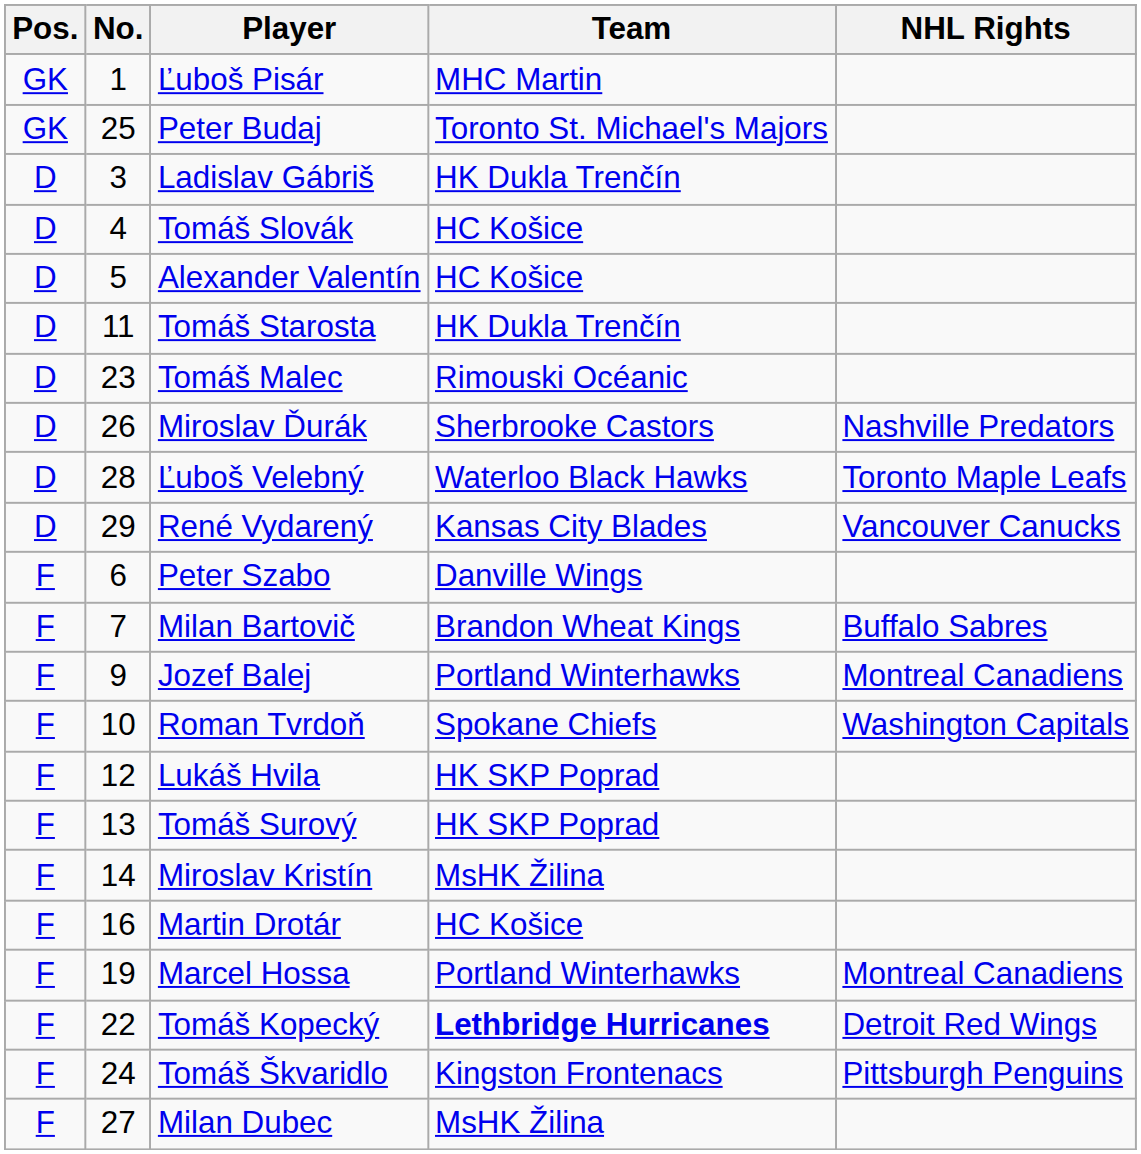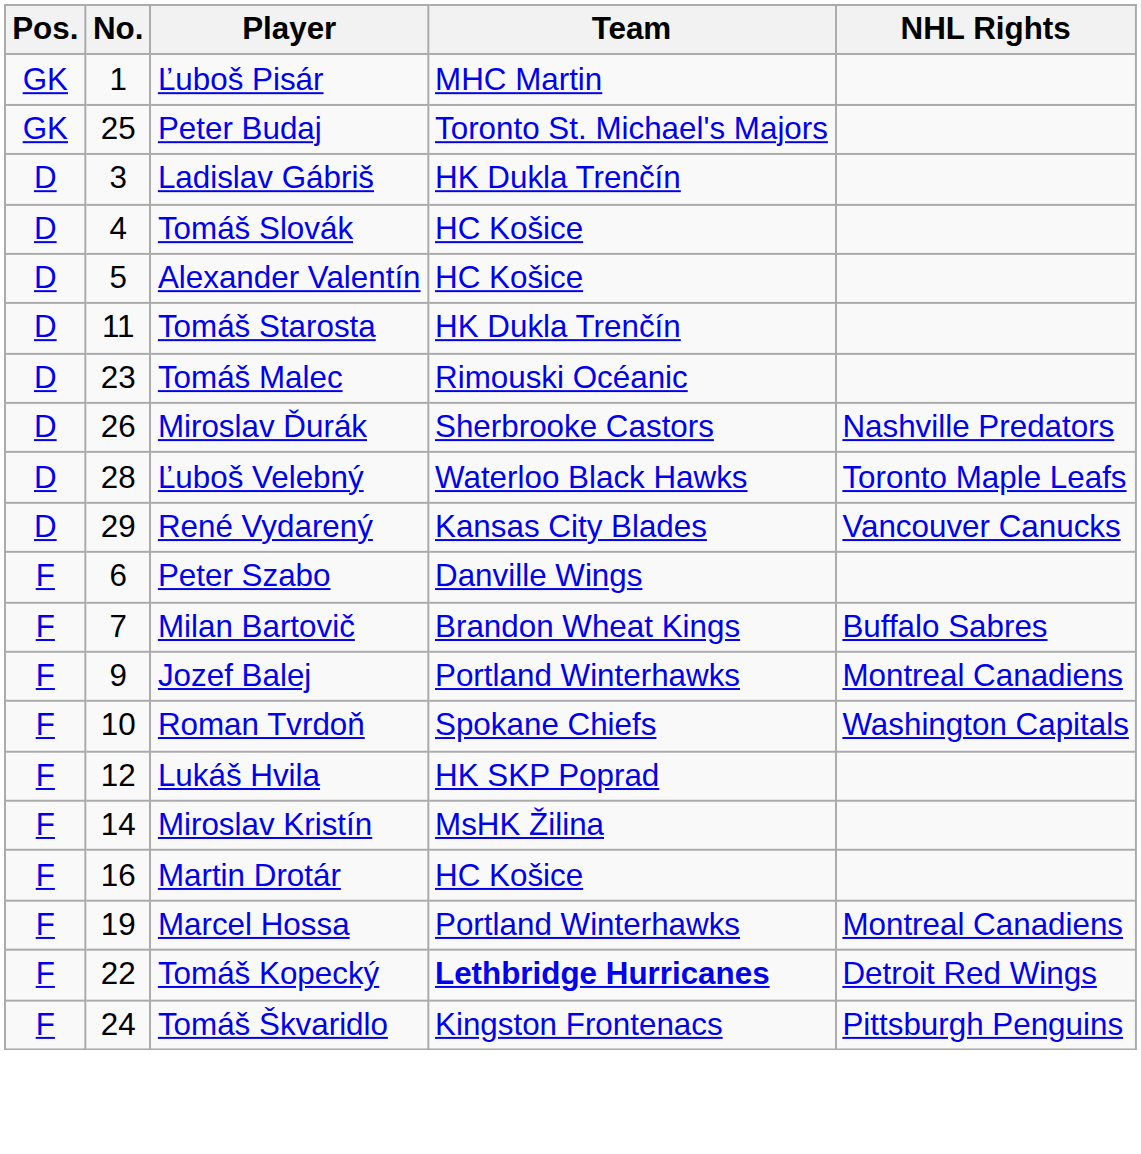 <table class="wikitable sortable">
 <tr>
 <th>Pos.</th>
 <th>No.</th>
 <th>Player</th>
 <th>Team</th>
 <th>NHL Rights</th>
 </tr>
 <tr>
 <td style="text-align:center;"><a href='#'>GK</a></td>
 <td style="text-align:center;">1</td>
 <td><a href='#'>Ľuboš Pisár</a></td>
 <td> <a href='#'>MHC Martin</a></td>
 <td></td>
 </tr>
 <tr>
 <td style="text-align:center;"><a href='#'>GK</a></td>
 <td style="text-align:center;">25</td>
 <td><a href='#'>Peter Budaj</a></td>
 <td> <a href='#'>Toronto St. Michael's Majors</a></td>
 <td></td>
 </tr>
 <tr>
 <td style="text-align:center;"><a href='#'>D</a></td>
 <td style="text-align:center;">3</td>
 <td><a href='#'>Ladislav Gábriš</a></td>
 <td> <a href='#'>HK Dukla Trenčín</a></td>
 <td></td>
 </tr>
 <tr>
 <td style="text-align:center;"><a href='#'>D</a></td>
 <td style="text-align:center;">4</td>
 <td><a href='#'>Tomáš Slovák</a></td>
 <td> <a href='#'>HC Košice</a></td>
 <td></td>
 </tr>
 <tr>
 <td style="text-align:center;"><a href='#'>D</a></td>
 <td style="text-align:center;">5</td>
 <td><a href='#'>Alexander Valentín</a></td>
 <td> <a href='#'>HC Košice</a></td>
 <td></td>
 </tr>
 <tr>
 <td style="text-align:center;"><a href='#'>D</a></td>
 <td style="text-align:center;">11</td>
 <td><a href='#'>Tomáš Starosta</a></td>
 <td> <a href='#'>HK Dukla Trenčín</a></td>
 <td></td>
 </tr>
 <tr>
 <td style="text-align:center;"><a href='#'>D</a></td>
 <td style="text-align:center;">23</td>
 <td><a href='#'>Tomáš Malec</a></td>
 <td> <a href='#'>Rimouski Océanic</a></td>
 <td></td>
 </tr>
 <tr>
 <td style="text-align:center;"><a href='#'>D</a></td>
 <td style="text-align:center;">26</td>
 <td><a href='#'>Miroslav Ďurák</a></td>
 <td> <a href='#'>Sherbrooke Castors</a></td>
 <td><a href='#'>Nashville Predators</a></td>
 </tr>
 <tr>
 <td style="text-align:center;"><a href='#'>D</a></td>
 <td style="text-align:center;">28</td>
 <td><a href='#'>Ľuboš Velebný</a></td>
 <td> <a href='#'>Waterloo Black Hawks</a></td>
 <td><a href='#'>Toronto Maple Leafs</a></td>
 </tr>
 <tr>
 <td style="text-align:center;"><a href='#'>D</a></td>
 <td style="text-align:center;">29</td>
 <td><a href='#'>René Vydarený</a></td>
 <td> <a href='#'>Kansas City Blades</a></td>
 <td><a href='#'>Vancouver Canucks</a></td>
 </tr>
 <tr>
 <td style="text-align:center;"><a href='#'>F</a></td>
 <td style="text-align:center;">6</td>
 <td><a href='#'>Peter Szabo</a></td>
 <td> <a href='#'>Danville Wings</a></td>
 <td></td>
 </tr>
 <tr>
 <td style="text-align:center;"><a href='#'>F</a></td>
 <td style="text-align:center;">7</td>
 <td><a href='#'>Milan Bartovič</a></td>
 <td> <a href='#'>Brandon Wheat Kings</a></td>
 <td><a href='#'>Buffalo Sabres</a></td>
 </tr>
 <tr>
 <td style="text-align:center;"><a href='#'>F</a></td>
 <td style="text-align:center;">9</td>
 <td><a href='#'>Jozef Balej</a></td>
 <td> <a href='#'>Portland Winterhawks</a></td>
 <td><a href='#'>Montreal Canadiens</a></td>
 </tr>
 <tr>
 <td style="text-align:center;"><a href='#'>F</a></td>
 <td style="text-align:center;">10</td>
 <td><a href='#'>Roman Tvrdoň</a></td>
 <td> <a href='#'>Spokane Chiefs</a></td>
 <td><a href='#'>Washington Capitals</a></td>
 </tr>
 <tr>
 <td style="text-align:center;"><a href='#'>F</a></td>
 <td style="text-align:center;">12</td>
 <td><a href='#'>Lukáš Hvila</a></td>
 <td> <a href='#'>HK SKP Poprad</a></td>
 <td></td>
 </tr>
 <tr>
 <td style="text-align:center;"><a href='#'>F</a></td>
-<td style="text-align:center;">13</td>
-<td><a href='#'>Tomáš Surový</a></td>
-<td> <a href='#'>HK SKP Poprad</a></td>
-<td></td>
-</tr>
-<tr>
-<td style="text-align:center;"><a href='#'>F</a></td>
 <td style="text-align:center;">14</td>
 <td><a href='#'>Miroslav Kristín</a></td>
 <td> <a href='#'>MsHK Žilina</a></td>
 <td></td>
 </tr>
 <tr>
 <td style="text-align:center;"><a href='#'>F</a></td>
 <td style="text-align:center;">16</td>
 <td><a href='#'>Martin Drotár</a></td>
 <td> <a href='#'>HC Košice</a></td>
 <td></td>
 </tr>
 <tr>
 <td style="text-align:center;"><a href='#'>F</a></td>
 <td style="text-align:center;">19</td>
 <td><a href='#'>Marcel Hossa</a></td>
 <td> <a href='#'>Portland Winterhawks</a></td>
 <td><a href='#'>Montreal Canadiens</a></td>
 </tr>
 <tr>
 <td style="text-align:center;"><a href='#'>F</a></td>
 <td style="text-align:center;">22</td>
 <td><a href='#'>Tomáš Kopecký</a></td>
 <td><strong> <a href='#'>Lethbridge Hurricanes</a></strong></td>
 <td><a href='#'>Detroit Red Wings</a></td>
 </tr>
 <tr>
 <td style="text-align:center;"><a href='#'>F</a></td>
 <td style="text-align:center;">24</td>
 <td><a href='#'>Tomáš Škvaridlo</a></td>
 <td> <a href='#'>Kingston Frontenacs</a></td>
 <td><a href='#'>Pittsburgh Penguins</a></td>
 </tr>
 <tr>
-<td style="text-align:center;"><a href='#'>F</a></td>
-<td style="text-align:center;">27</td>
-<td><a href='#'>Milan Dubec</a></td>
-<td> <a href='#'>MsHK Žilina</a></td>
-<td></td>
-</tr>
-<tr>
 </tr>
 </table>
